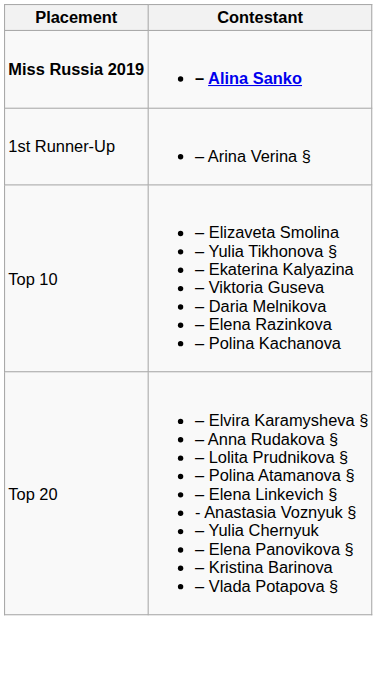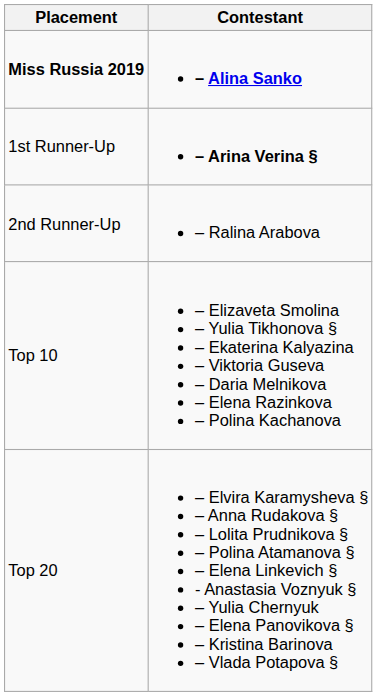 <table class="wikitable sortable" style="font-size:95%;">
 <tr>
 <th>Placement</th>
 <th>Contestant</th>
 </tr>
 <tr>
 <td><strong>Miss Russia 2019</strong></td>
 <td><br><ul><li><strong> – <a href='#'>Alina Sanko</a></strong></li></ul></td>
 </tr>
 <tr>
 <td>1st Runner-Up</td>
-<td><br><ul><li> – Arina Verina §</li></ul></td>
+<td><strong><br><ul><li> – Arina Verina §</li></ul></strong></td>
+</tr>
+<tr>
+<td>2nd Runner-Up</td>
+<td><br><ul><li> – Ralina Arabova</li></ul></td>
 </tr>
 <tr>
 <td>Top 10</td>
 <td><br><ul><li> – Elizaveta Smolina</li><li> – Yulia Tikhonova §</li><li> – Ekaterina Kalyazina</li><li> – Viktoria Guseva</li><li> – Daria Melnikova</li><li> – Elena Razinkova</li><li> – Polina Kachanova</li></ul></td>
 </tr>
 <tr>
 <td>Top 20</td>
 <td><br><ul><li> – Elvira Karamysheva §</li><li> – Anna Rudakova §</li><li> – Lolita Prudnikova §</li><li> – Polina Atamanova §</li><li> – Elena Linkevich §</li><li> - Anastasia Voznyuk §</li><li> – Yulia Chernyuk</li><li> – Elena Panovikova §</li><li> – Kristina Barinova</li><li> – Vlada Potapova §</li></ul></td>
 </tr>
 </table>
